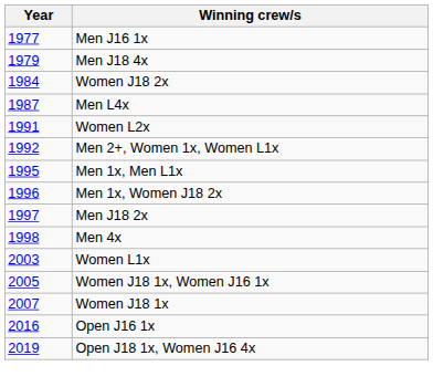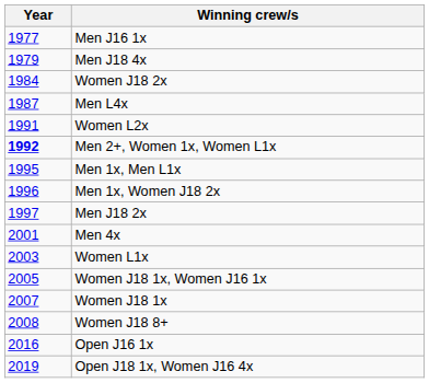 <table class="wikitable">
 <tr>
 <th width=70>Year</th>
 <th width=400>Winning crew/s</th>
 </tr>
 <tr>
 <td><a href='#'>1977</a></td>
 <td>Men J16 1x</td>
 </tr>
 <tr>
 <td><a href='#'>1979</a></td>
 <td>Men J18 4x</td>
 </tr>
 <tr>
 <td><a href='#'>1984</a></td>
 <td>Women J18 2x</td>
 </tr>
 <tr>
 <td><a href='#'>1987</a></td>
 <td>Men L4x</td>
 </tr>
 <tr>
 <td><a href='#'>1991</a></td>
 <td>Women L2x</td>
 </tr>
 <tr>
-<td><a href='#'>1992</a></td>
+<td><strong><a href='#'>1992</a></strong></td>
 <td>Men 2+, Women 1x, Women L1x</td>
 </tr>
 <tr>
 <td><a href='#'>1995</a></td>
 <td>Men 1x, Men L1x</td>
 </tr>
 <tr>
 <td><a href='#'>1996</a></td>
 <td>Men 1x, Women J18 2x</td>
 </tr>
 <tr>
 <td><a href='#'>1997</a></td>
 <td>Men J18 2x</td>
 </tr>
 <tr>
-<td><a href='#'>1998</a></td>
+<td><a href='#'>2001</a></td>
 <td>Men 4x</td>
 </tr>
 <tr>
 <td><a href='#'>2003</a></td>
 <td>Women L1x</td>
 </tr>
 <tr>
 <td><a href='#'>2005</a></td>
 <td>Women J18 1x, Women J16 1x</td>
 </tr>
 <tr>
 <td><a href='#'>2007</a></td>
 <td>Women J18 1x</td>
 </tr>
 <tr>
+<td><a href='#'>2008</a></td>
+<td>Women J18 8+</td>
+</tr>
+<tr>
 <td><a href='#'>2016</a></td>
 <td>Open J16 1x </td>
 </tr>
 <tr>
 <td><a href='#'>2019</a></td>
 <td>Open J18 1x, Women J16 4x </td>
 </tr>
 </table>
